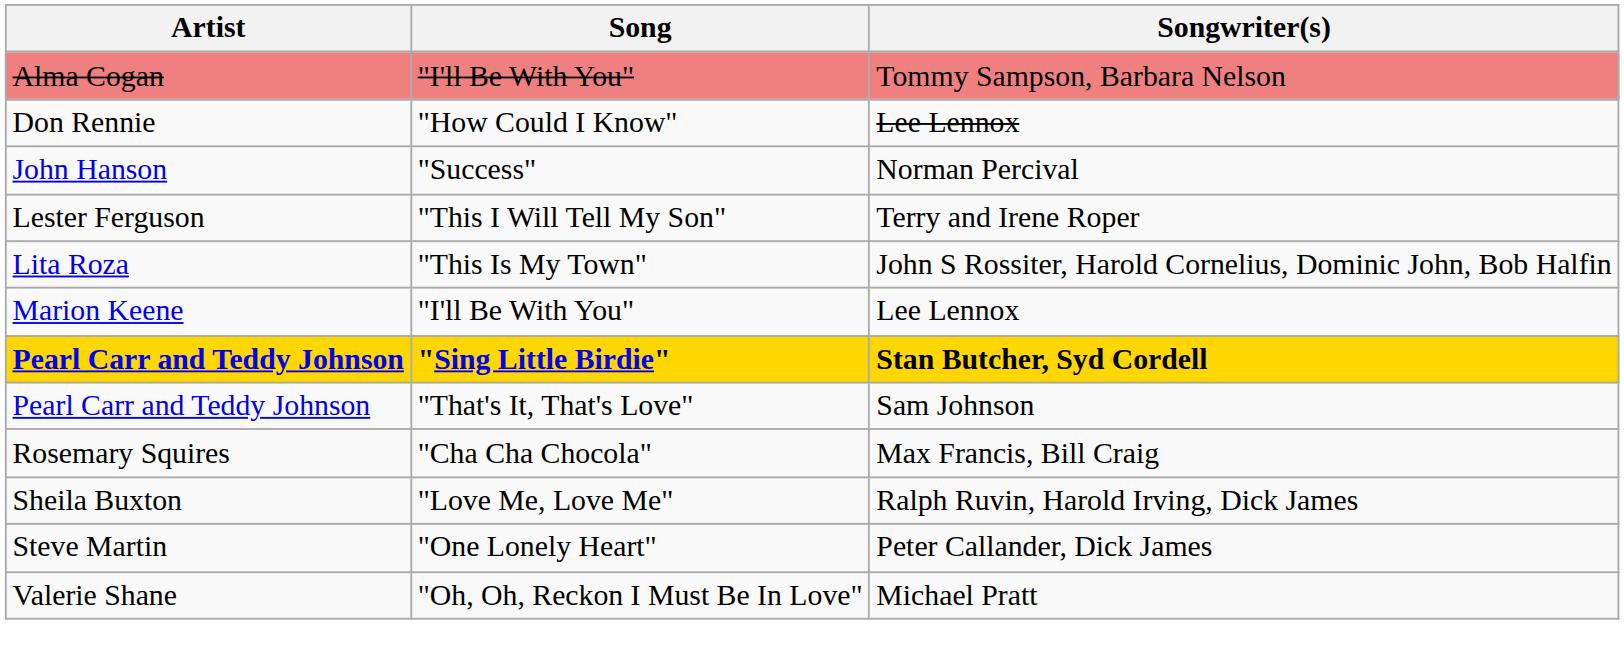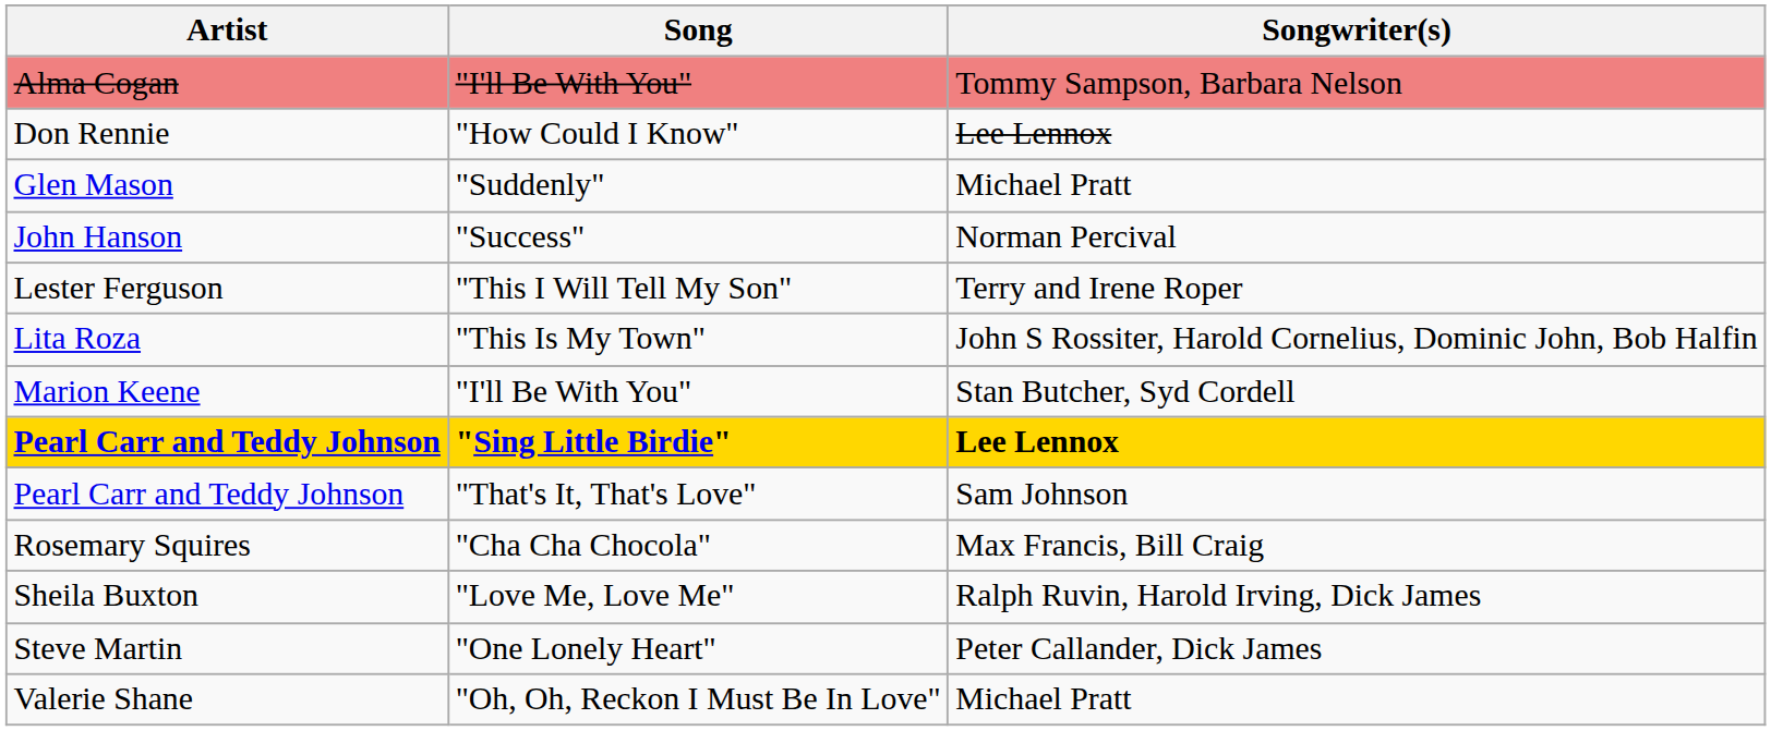 <table class="sortable wikitable" style="margin: 1em auto 1em auto">
 <tr>
 <th>Artist</th>
 <th>Song</th>
 <th>Songwriter(s)</th>
 </tr>
 <tr bgcolor="#F08080">
 <td><s>Alma Cogan</s></td>
 <td><s>"I'll Be With You"</s></td>
 <td>Tommy Sampson, Barbara Nelson</td>
 </tr>
 <tr>
 <td>Don Rennie</td>
 <td>"How Could I Know"</td>
 <td><s>Lee Lennox</s></td>
+</tr>
+<tr>
+<td><a href='#'>Glen Mason</a></td>
+<td>"Suddenly"</td>
+<td>Michael Pratt</td>
 </tr>
 <tr>
 <td><a href='#'>John Hanson</a></td>
 <td>"Success"</td>
 <td>Norman Percival</td>
 </tr>
 <tr>
 <td>Lester Ferguson</td>
 <td>"This I Will Tell My Son"</td>
 <td>Terry and Irene Roper</td>
 </tr>
 <tr>
 <td><a href='#'>Lita Roza</a></td>
 <td>"This Is My Town"</td>
 <td>John S Rossiter, Harold Cornelius, Dominic John, Bob Halfin</td>
 </tr>
 <tr>
 <td><a href='#'>Marion Keene</a></td>
 <td>"I'll Be With You"</td>
-<td>Lee Lennox</td>
+<td>Stan Butcher, Syd Cordell</td>
 </tr>
 <tr style="font-weight:bold;background:gold;">
 <td><a href='#'>Pearl Carr and Teddy Johnson</a></td>
 <td>"<a href='#'>Sing Little Birdie</a>"</td>
-<td>Stan Butcher, Syd Cordell</td>
+<td>Lee Lennox</td>
 </tr>
 <tr>
 <td><a href='#'>Pearl Carr and Teddy Johnson</a></td>
 <td>"That's It, That's Love"</td>
 <td>Sam Johnson</td>
 </tr>
 <tr>
 <td>Rosemary Squires</td>
 <td>"Cha Cha Chocola"</td>
 <td>Max Francis, Bill Craig</td>
 </tr>
 <tr>
 <td>Sheila Buxton</td>
 <td>"Love Me, Love Me"</td>
 <td>Ralph Ruvin, Harold Irving, Dick James</td>
 </tr>
 <tr>
 <td>Steve Martin</td>
 <td>"One Lonely Heart"</td>
 <td>Peter Callander, Dick James</td>
 </tr>
 <tr>
 <td>Valerie Shane</td>
 <td>"Oh, Oh, Reckon I Must Be In Love"</td>
 <td>Michael Pratt</td>
 </tr>
 </table>
